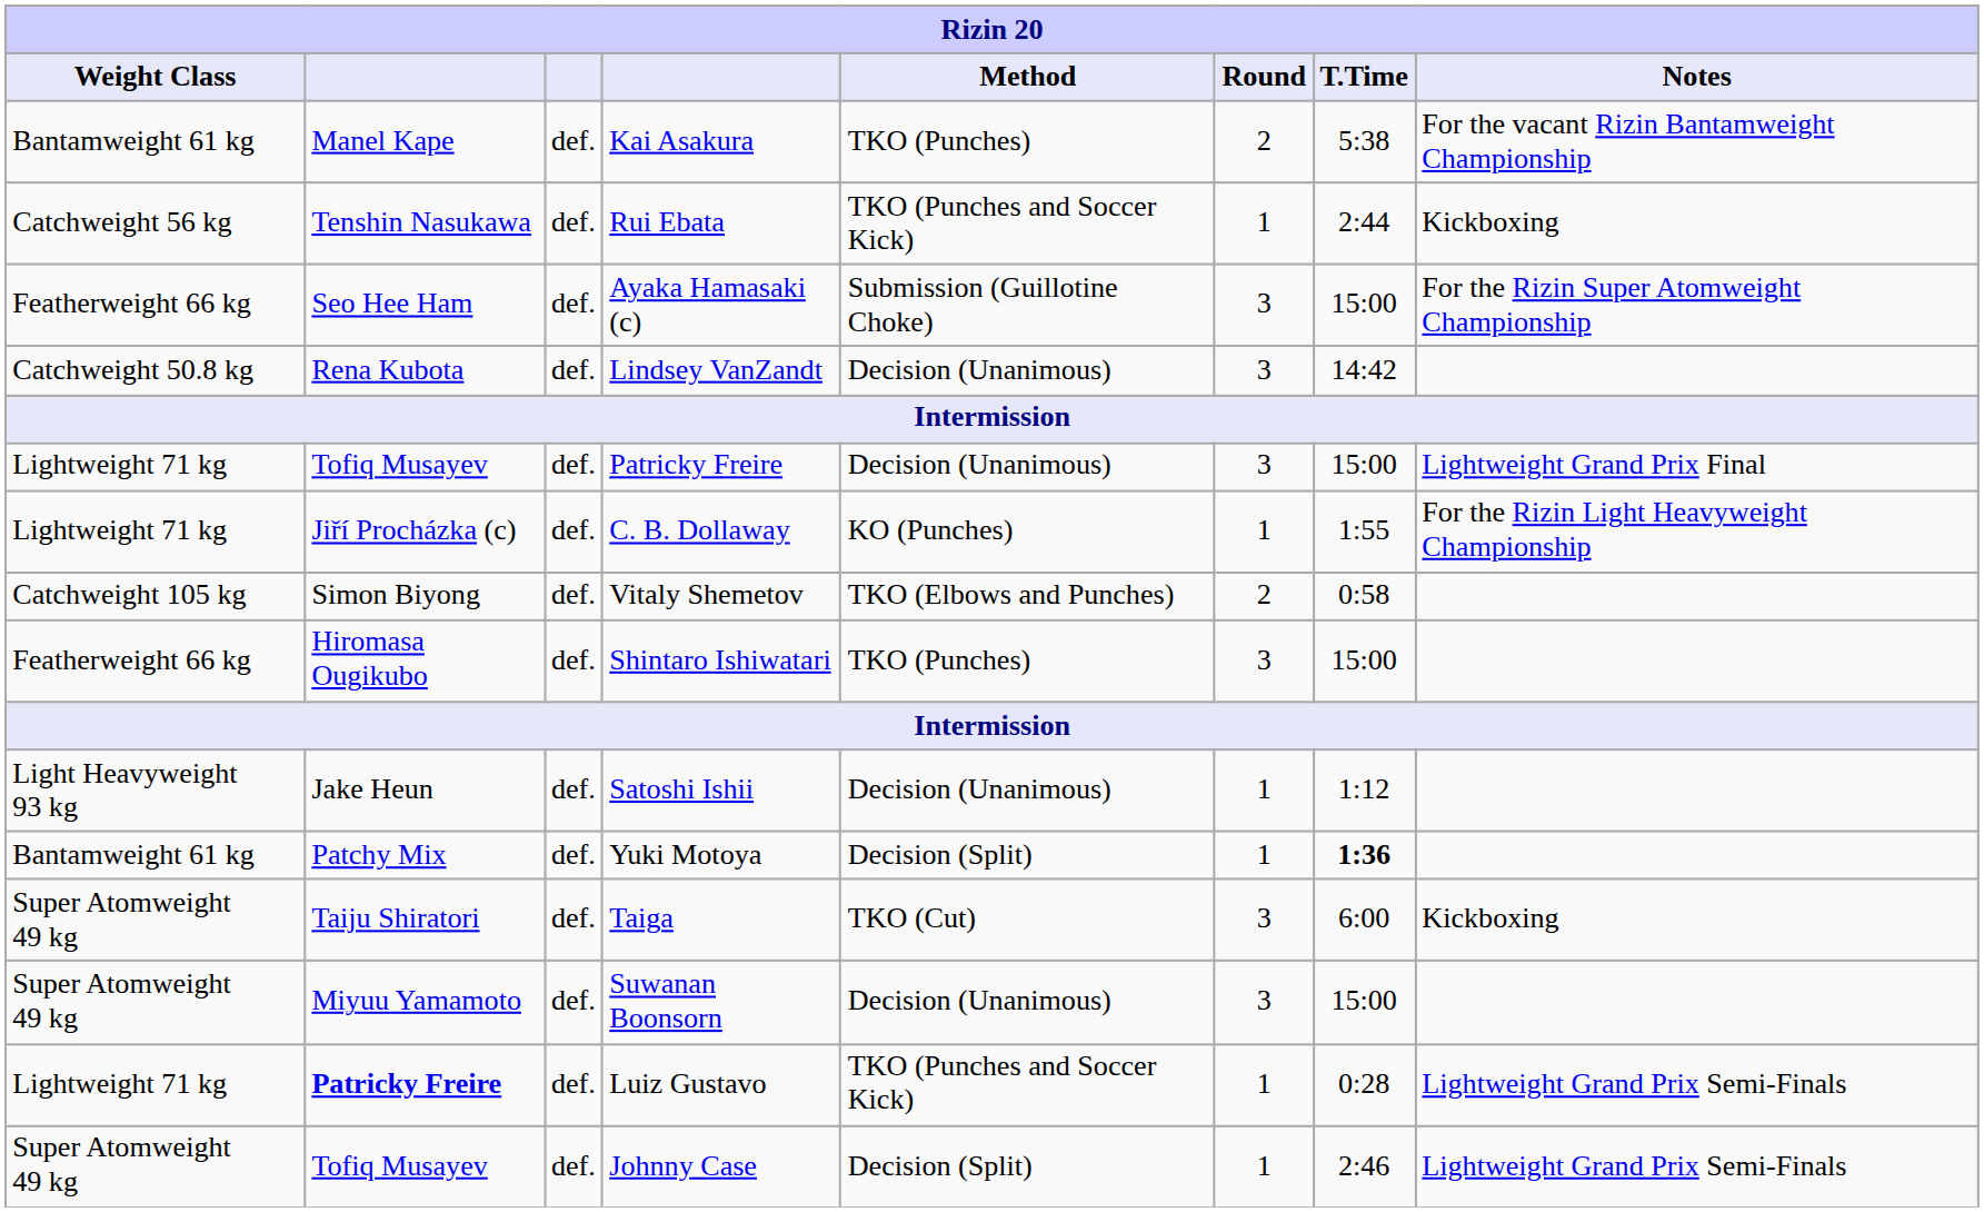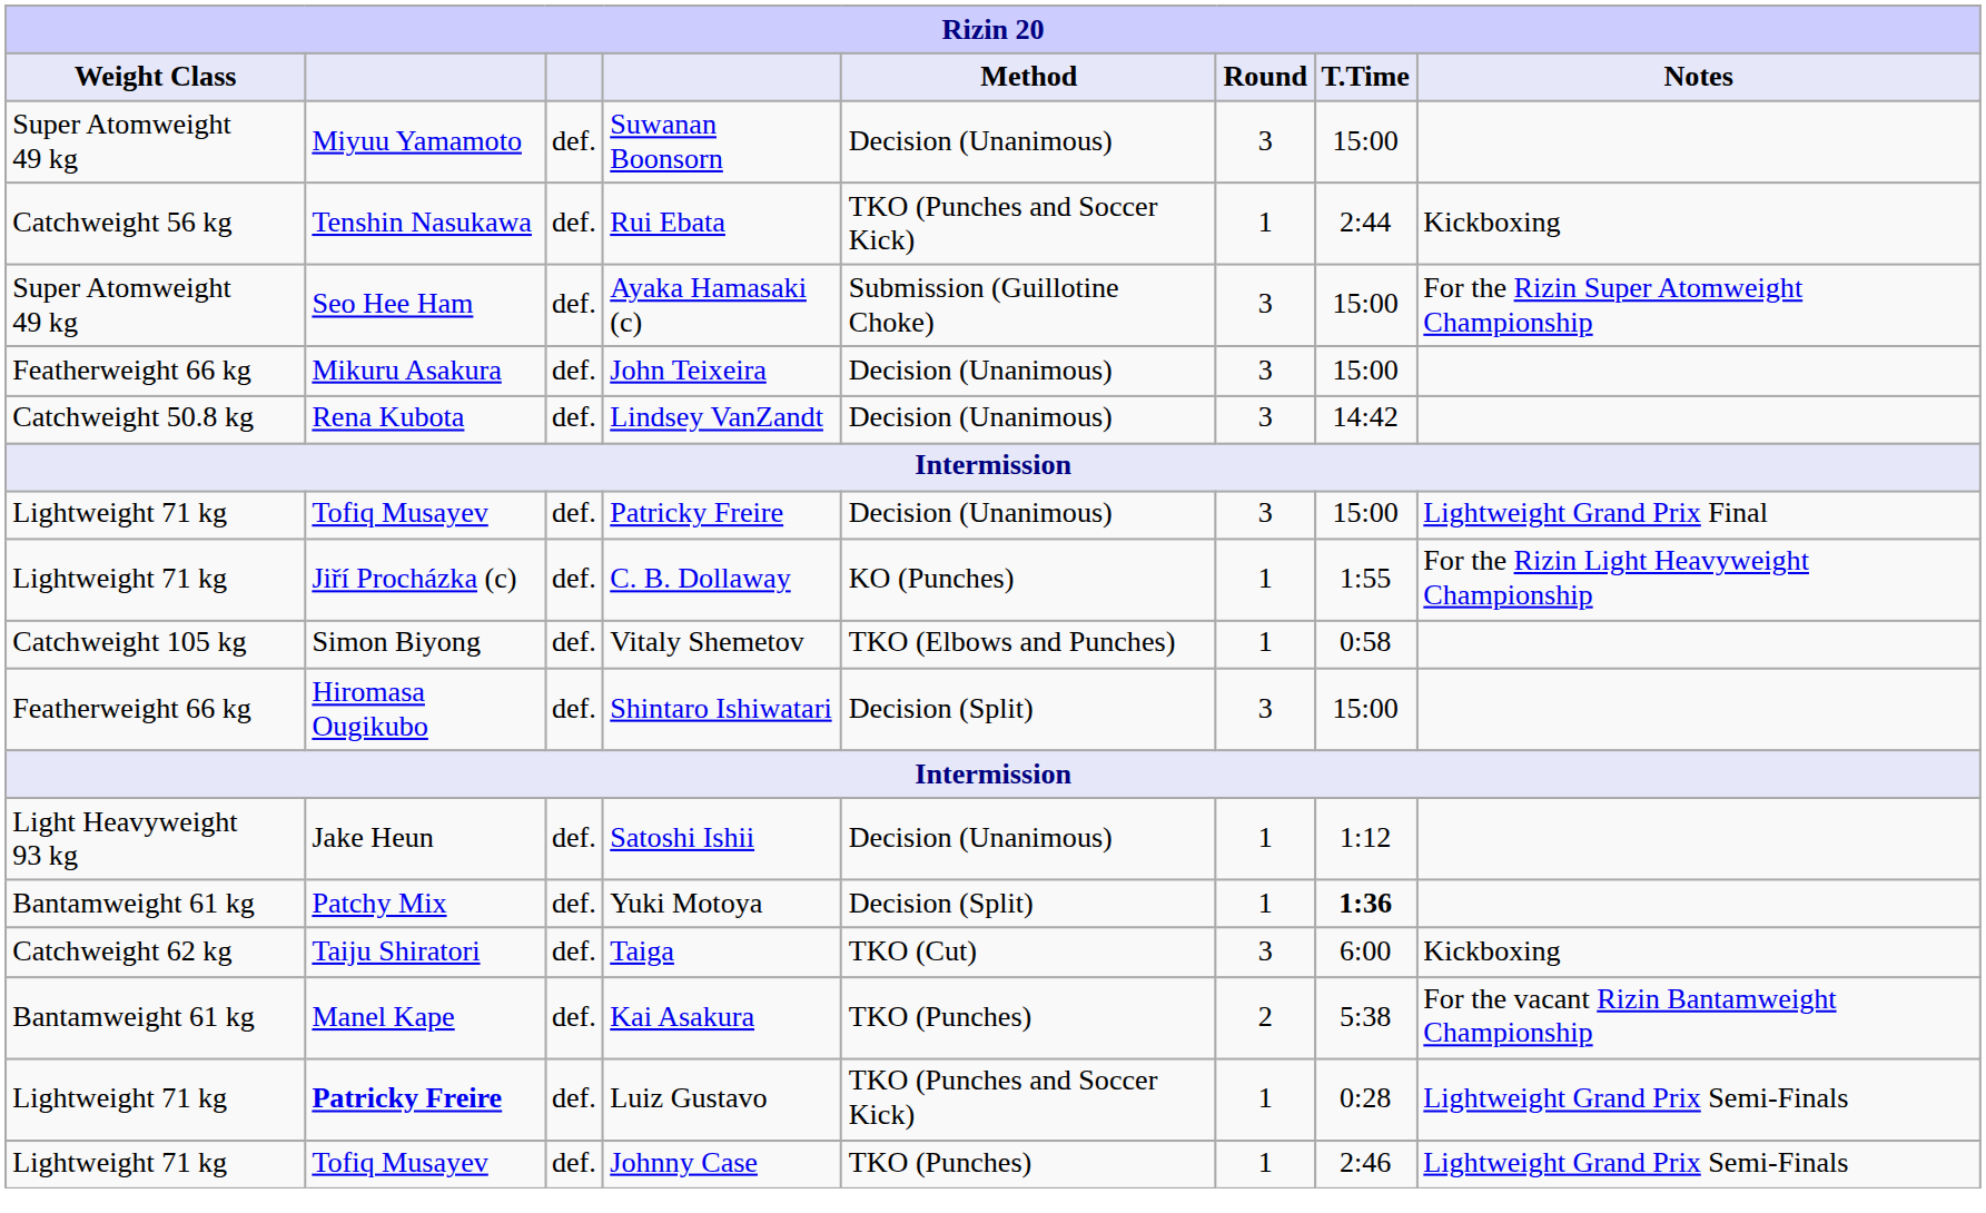 <table class="wikitable" style="font-size: 80%;">
 <tr>
 <th colspan="8" style="background-color: #ccf; color: #000080; text-align: center;"><strong>Rizin 20</strong></th>
 </tr>
 <tr>
 <th colspan="1" style="background-color: #E6E8FA; color: #000000; text-align: center;">Weight Class</th>
 <th colspan="1" style="background-color: #E6E8FA; color: #000000; text-align: center;"></th>
 <th colspan="1" style="background-color: #E6E8FA; color: #000000; text-align: center;"></th>
 <th colspan="1" style="background-color: #E6E8FA; color: #000000; text-align: center;"></th>
 <th colspan="1" style="background-color: #E6E8FA; color: #000000; text-align: center;">Method</th>
 <th colspan="1" style="background-color: #E6E8FA; color: #000000; text-align: center;">Round</th>
 <th colspan="1" style="background-color: #E6E8FA; color: #000000; text-align: center;">T.Time</th>
 <th colspan="1" style="background-color: #E6E8FA; color: #000000; text-align: center;">Notes</th>
 </tr>
 <tr>
-<td>Bantamweight 61 kg</td>
-<td> <a href='#'>Manel Kape</a></td>
+<td>Super Atomweight 49 kg</td>
+<td> <a href='#'>Miyuu Yamamoto</a></td>
 <td align=center>def.</td>
-<td> <a href='#'>Kai Asakura</a></td>
-<td>TKO (Punches)</td>
-<td align=center>2</td>
-<td align=center>5:38</td>
-<td>For the vacant <a href='#'>Rizin Bantamweight Championship</a></td>
+<td> <a href='#'>Suwanan Boonsorn</a></td>
+<td>Decision (Unanimous)</td>
+<td align=center>3</td>
+<td align=center>15:00</td>
+<td></td>
 </tr>
 <tr>
 <td>Catchweight 56 kg</td>
 <td> <a href='#'>Tenshin Nasukawa</a></td>
 <td align=center>def.</td>
 <td> <a href='#'>Rui Ebata</a></td>
 <td>TKO (Punches and Soccer Kick)</td>
 <td align=center>1</td>
 <td align=center>2:44</td>
 <td>Kickboxing</td>
 </tr>
 <tr>
-<td>Featherweight 66 kg</td>
+<td>Super Atomweight 49 kg</td>
 <td> <a href='#'>Seo Hee Ham</a></td>
 <td align=center>def.</td>
 <td> <a href='#'>Ayaka Hamasaki</a> (c)</td>
 <td>Submission (Guillotine Choke)</td>
 <td align=center>3</td>
 <td align=center>15:00</td>
 <td>For the <a href='#'>Rizin Super Atomweight Championship</a></td>
+</tr>
+<tr>
+<td>Featherweight 66 kg</td>
+<td> <a href='#'>Mikuru Asakura</a></td>
+<td align=center>def.</td>
+<td> <a href='#'>John Teixeira</a></td>
+<td>Decision (Unanimous)</td>
+<td align=center>3</td>
+<td align=center>15:00</td>
+<td></td>
 </tr>
 <tr>
 <td>Catchweight 50.8 kg</td>
 <td> <a href='#'>Rena Kubota</a></td>
 <td align=center>def.</td>
 <td> <a href='#'>Lindsey VanZandt</a></td>
 <td>Decision (Unanimous)</td>
 <td align=center>3</td>
 <td align=center>14:42</td>
 <td></td>
 </tr>
 <tr>
 <th colspan="8" style="background-color: #E6E8FA; color: #000080; text-align: center;"><strong>Intermission</strong></th>
 </tr>
 <tr>
 <td>Lightweight 71 kg</td>
 <td> <a href='#'>Tofiq Musayev</a></td>
 <td align=center>def.</td>
 <td> <a href='#'>Patricky Freire</a></td>
 <td>Decision (Unanimous)</td>
 <td align=center>3</td>
 <td align=center>15:00</td>
 <td><a href='#'>Lightweight Grand Prix</a> Final</td>
 </tr>
 <tr>
 <td>Lightweight 71 kg</td>
 <td> <a href='#'>Jiří Procházka</a> (c)</td>
 <td align=center>def.</td>
 <td> <a href='#'>C. B. Dollaway</a></td>
 <td>KO (Punches)</td>
 <td align=center>1</td>
 <td align=center>1:55</td>
 <td>For the <a href='#'>Rizin Light Heavyweight Championship</a></td>
 </tr>
 <tr>
 <td>Catchweight 105 kg</td>
 <td> Simon Biyong</td>
 <td align=center>def.</td>
 <td> Vitaly Shemetov</td>
 <td>TKO (Elbows and Punches)</td>
-<td align=center>2</td>
+<td align=center>1</td>
 <td align=center>0:58</td>
 <td></td>
 </tr>
 <tr>
 <td>Featherweight 66 kg</td>
 <td> <a href='#'>Hiromasa Ougikubo</a></td>
 <td align=center>def.</td>
 <td> <a href='#'>Shintaro Ishiwatari</a></td>
-<td>TKO (Punches)</td>
+<td>Decision (Split)</td>
 <td align=center>3</td>
 <td align=center>15:00</td>
 <td></td>
 </tr>
 <tr>
 <th colspan="8" style="background-color: #E6E8FA; color: #000080; text-align: center;"><strong>Intermission</strong></th>
 </tr>
 <tr>
 <td>Light Heavyweight 93 kg</td>
 <td> Jake Heun</td>
 <td align=center>def.</td>
 <td> <a href='#'>Satoshi Ishii</a></td>
 <td>Decision (Unanimous)</td>
 <td align=center>1</td>
 <td align=center>1:12</td>
 <td></td>
 </tr>
 <tr>
 <td>Bantamweight 61 kg</td>
 <td> <a href='#'>Patchy Mix</a></td>
 <td align=center>def.</td>
 <td> Yuki Motoya</td>
 <td>Decision (Split)</td>
 <td align=center>1</td>
 <td align=center><strong>1:36</strong></td>
 <td></td>
 </tr>
 <tr>
-<td>Super Atomweight 49 kg</td>
+<td>Catchweight 62 kg</td>
 <td> <a href='#'>Taiju Shiratori</a></td>
 <td align=center>def.</td>
 <td> <a href='#'>Taiga</a></td>
 <td>TKO (Cut)</td>
 <td align=center>3</td>
 <td align=center>6:00</td>
 <td>Kickboxing</td>
 </tr>
 <tr>
-<td>Super Atomweight 49 kg</td>
-<td> <a href='#'>Miyuu Yamamoto</a></td>
+<td>Bantamweight 61 kg</td>
+<td> <a href='#'>Manel Kape</a></td>
 <td align=center>def.</td>
-<td> <a href='#'>Suwanan Boonsorn</a></td>
-<td>Decision (Unanimous)</td>
-<td align=center>3</td>
-<td align=center>15:00</td>
-<td></td>
+<td> <a href='#'>Kai Asakura</a></td>
+<td>TKO (Punches)</td>
+<td align=center>2</td>
+<td align=center>5:38</td>
+<td>For the vacant <a href='#'>Rizin Bantamweight Championship</a></td>
 </tr>
 <tr>
 <td>Lightweight 71 kg</td>
 <td><strong> <a href='#'>Patricky Freire</a></strong></td>
 <td align=center>def.</td>
 <td> Luiz Gustavo</td>
 <td>TKO (Punches and Soccer Kick)</td>
 <td align=center>1</td>
 <td align=center>0:28</td>
 <td><a href='#'>Lightweight Grand Prix</a> Semi-Finals</td>
 </tr>
 <tr>
-<td>Super Atomweight 49 kg</td>
+<td>Lightweight 71 kg</td>
 <td> <a href='#'>Tofiq Musayev</a></td>
 <td align=center>def.</td>
 <td> <a href='#'>Johnny Case</a></td>
-<td>Decision (Split)</td>
+<td>TKO (Punches)</td>
 <td align=center>1</td>
 <td align=center>2:46</td>
 <td><a href='#'>Lightweight Grand Prix</a> Semi-Finals</td>
 </tr>
 </table>
